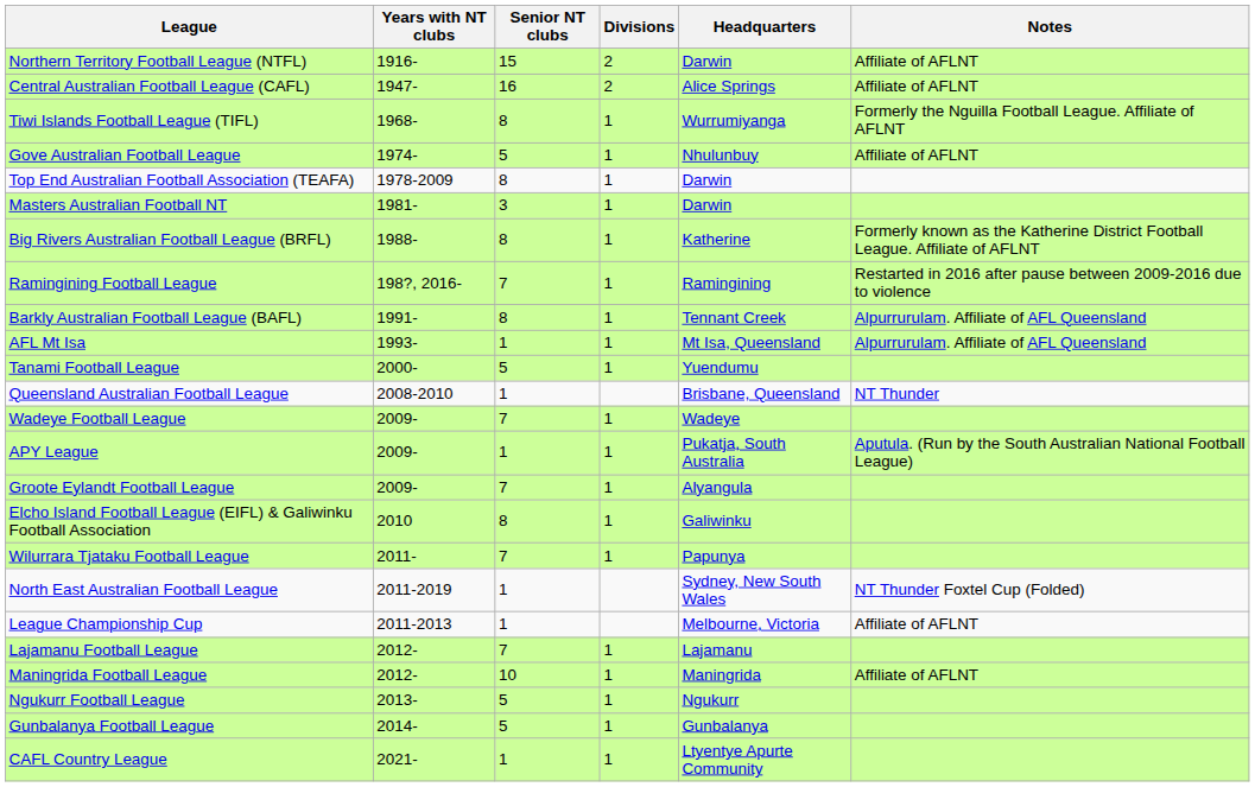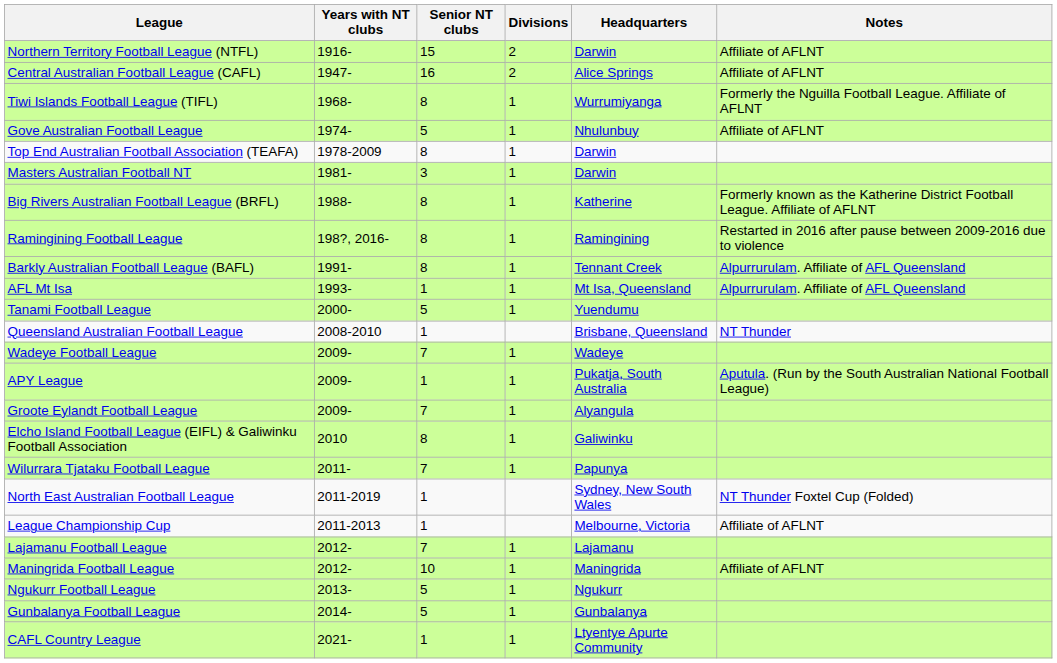 <table class="wikitable sortable" style="font-size:100%">
 <tr>
 <th>League</th>
 <th>Years with NT clubs</th>
 <th>Senior NT clubs</th>
 <th>Divisions</th>
 <th>Headquarters</th>
 <th>Notes</th>
 </tr>
 <tr bgcolor="#CCFF99">
 <td><a href='#'>Northern Territory Football League</a> (NTFL)</td>
 <td>1916-</td>
 <td>15</td>
 <td>2</td>
 <td><a href='#'>Darwin</a></td>
 <td>Affiliate of AFLNT</td>
 </tr>
 <tr bgcolor="#CCFF99">
 <td><a href='#'>Central Australian Football League</a> (CAFL)</td>
 <td>1947-</td>
 <td>16</td>
 <td>2</td>
 <td><a href='#'>Alice Springs</a></td>
 <td>Affiliate of AFLNT</td>
 </tr>
 <tr bgcolor="#CCFF99">
 <td><a href='#'>Tiwi Islands Football League</a> (TIFL)</td>
 <td>1968-</td>
 <td>8</td>
 <td>1</td>
 <td><a href='#'>Wurrumiyanga</a></td>
 <td>Formerly the Nguilla Football League. Affiliate of AFLNT</td>
 </tr>
 <tr bgcolor="#CCFF99">
 <td><a href='#'>Gove Australian Football League</a></td>
 <td>1974-</td>
 <td>5</td>
 <td>1</td>
 <td><a href='#'>Nhulunbuy</a></td>
 <td>Affiliate of AFLNT</td>
 </tr>
 <tr>
 <td><a href='#'>Top End Australian Football Association</a> (TEAFA)</td>
 <td>1978-2009</td>
 <td>8</td>
 <td>1</td>
 <td><a href='#'>Darwin</a></td>
 <td></td>
 </tr>
 <tr bgcolor="#CCFF99">
 <td><a href='#'>Masters Australian Football NT</a></td>
 <td>1981-</td>
 <td>3</td>
 <td>1</td>
 <td><a href='#'>Darwin</a></td>
 <td></td>
 </tr>
 <tr bgcolor="#CCFF99">
 <td><a href='#'>Big Rivers Australian Football League</a> (BRFL)</td>
 <td>1988-</td>
 <td>8</td>
 <td>1</td>
 <td><a href='#'>Katherine</a></td>
 <td>Formerly known as the Katherine District Football League.  Affiliate of AFLNT</td>
 </tr>
 <tr bgcolor="#CCFF99">
 <td><a href='#'>Ramingining Football League</a></td>
 <td>198?, 2016-</td>
-<td>7</td>
+<td>8</td>
 <td>1</td>
 <td><a href='#'>Ramingining</a></td>
 <td>Restarted in 2016 after pause between 2009-2016 due to violence</td>
 </tr>
 <tr bgcolor="#CCFF99">
 <td><a href='#'>Barkly Australian Football League</a> (BAFL)</td>
 <td>1991-</td>
 <td>8</td>
 <td>1</td>
 <td><a href='#'>Tennant Creek</a></td>
 <td><a href='#'>Alpurrurulam</a>. Affiliate of <a href='#'>AFL Queensland</a></td>
 </tr>
 <tr bgcolor="#CCFF99">
 <td><a href='#'>AFL Mt Isa</a></td>
 <td>1993-</td>
 <td>1</td>
 <td>1</td>
 <td><a href='#'>Mt Isa, Queensland</a></td>
 <td><a href='#'>Alpurrurulam</a>. Affiliate of <a href='#'>AFL Queensland</a></td>
 </tr>
 <tr bgcolor="#CCFF99">
 <td><a href='#'>Tanami Football League</a></td>
 <td>2000-</td>
 <td>5</td>
 <td>1</td>
 <td><a href='#'>Yuendumu</a></td>
 <td></td>
 </tr>
 <tr>
 <td><a href='#'>Queensland Australian Football League</a></td>
 <td>2008-2010</td>
 <td>1</td>
 <td></td>
 <td><a href='#'>Brisbane, Queensland</a></td>
 <td><a href='#'>NT Thunder</a></td>
 </tr>
 <tr bgcolor="#CCFF99">
 <td><a href='#'>Wadeye Football League</a></td>
 <td>2009-</td>
 <td>7</td>
 <td>1</td>
 <td><a href='#'>Wadeye</a></td>
 <td></td>
 </tr>
 <tr bgcolor="#CCFF99">
 <td><a href='#'>APY League</a></td>
 <td>2009-</td>
 <td>1</td>
 <td>1</td>
 <td><a href='#'>Pukatja, South Australia</a></td>
 <td><a href='#'>Aputula</a>. (Run by the South Australian National Football League)</td>
 </tr>
 <tr bgcolor="#CCFF99">
 <td><a href='#'>Groote Eylandt Football League</a></td>
 <td>2009-</td>
 <td>7</td>
 <td>1</td>
 <td><a href='#'>Alyangula</a></td>
 <td></td>
 </tr>
 <tr bgcolor="#CCFF99">
 <td><a href='#'>Elcho Island Football League</a> (EIFL) & Galiwinku Football Association</td>
 <td>2010</td>
 <td>8</td>
 <td>1</td>
 <td><a href='#'>Galiwinku</a></td>
 <td></td>
 </tr>
 <tr bgcolor="#CCFF99">
 <td><a href='#'>Wilurrara Tjataku Football League</a></td>
 <td>2011-</td>
 <td>7</td>
 <td>1</td>
 <td><a href='#'>Papunya</a></td>
 <td></td>
 </tr>
 <tr>
 <td><a href='#'>North East Australian Football League</a></td>
 <td>2011-2019</td>
 <td>1</td>
 <td></td>
 <td><a href='#'>Sydney, New South Wales</a></td>
 <td><a href='#'>NT Thunder</a> Foxtel Cup (Folded)</td>
 </tr>
 <tr>
 <td><a href='#'>League Championship Cup</a></td>
 <td>2011-2013</td>
 <td>1</td>
 <td></td>
 <td><a href='#'>Melbourne, Victoria</a></td>
 <td>Affiliate of AFLNT</td>
 </tr>
 <tr bgcolor="#CCFF99">
 <td><a href='#'>Lajamanu Football League</a></td>
 <td>2012-</td>
 <td>7</td>
 <td>1</td>
 <td><a href='#'>Lajamanu</a></td>
 <td></td>
 </tr>
 <tr bgcolor="#CCFF99">
 <td><a href='#'>Maningrida Football League</a></td>
 <td>2012-</td>
 <td>10</td>
 <td>1</td>
 <td><a href='#'>Maningrida</a></td>
 <td>Affiliate of AFLNT</td>
 </tr>
 <tr bgcolor="#CCFF99">
 <td><a href='#'>Ngukurr Football League</a></td>
 <td>2013-</td>
 <td>5</td>
 <td>1</td>
 <td><a href='#'>Ngukurr</a></td>
 <td></td>
 </tr>
 <tr bgcolor="#CCFF99">
 <td><a href='#'>Gunbalanya Football League</a></td>
 <td>2014-</td>
 <td>5</td>
 <td>1</td>
 <td><a href='#'>Gunbalanya</a></td>
 <td></td>
 </tr>
 <tr bgcolor="#CCFF99">
 <td><a href='#'>CAFL Country League</a></td>
 <td>2021-</td>
 <td>1</td>
 <td>1</td>
 <td><a href='#'>Ltyentye Apurte Community</a></td>
 <td></td>
 </tr>
 </table>
